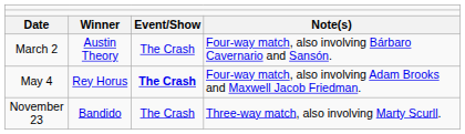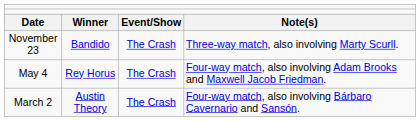 <table class="wikitable" style="text-align:center; width:100%;">
 <tr>
 <td colspan="4"></td>
 </tr>
 <tr>
 <td colspan="4"><strong></strong></td>
 </tr>
 <tr>
 <th width=14%>Date</th>
 <th width=14%>Winner</th>
 <th width=14%>Event/Show</th>
 <th width=58%>Note(s)</th>
 </tr>
 <tr>
+<td>November 23</td>
+<td><a href='#'>Bandido</a></td>
+<td><a href='#'>The Crash</a></td>
+<td align=left><a href='#'>Three-way match</a>, also involving <a href='#'>Marty Scurll</a>.</td>
+</tr>
+<tr>
+<td>May 4</td>
+<td><a href='#'>Rey Horus</a></td>
+<td><a href='#'>The Crash</a></td>
+<td align=left><a href='#'>Four-way match</a>, also involving <a href='#'>Adam Brooks</a> and <a href='#'>Maxwell Jacob Friedman</a>.</td>
+</tr>
+<tr>
 <td>March 2</td>
 <td><a href='#'>Austin Theory</a></td>
 <td><a href='#'>The Crash</a></td>
 <td align=left><a href='#'>Four-way match</a>, also involving <a href='#'>Bárbaro Cavernario</a> and <a href='#'>Sansón</a>.</td>
 </tr>
-<tr>
-<td>May 4</td>
-<td><a href='#'>Rey Horus</a></td>
-<td><strong><a href='#'>The Crash</a></strong></td>
-<td align=left><a href='#'>Four-way match</a>, also involving <a href='#'>Adam Brooks</a> and <a href='#'>Maxwell Jacob Friedman</a>.</td>
-</tr>
-<tr>
-<td>November 23</td>
-<td><a href='#'>Bandido</a></td>
-<td><a href='#'>The Crash</a></td>
-<td align=left><a href='#'>Three-way match</a>, also involving <a href='#'>Marty Scurll</a>.</td>
-</tr>
 </table>
